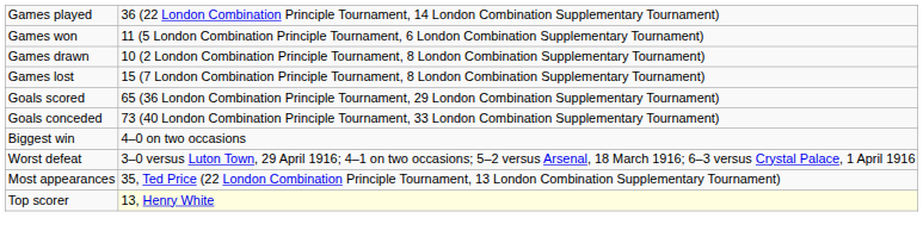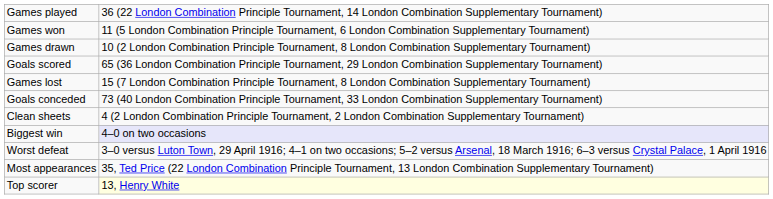 <table class="wikitable">
 <tr>
 <td>Games played</td>
 <td>36 (22 <a href='#'>London Combination</a> Principle Tournament, 14 London Combination Supplementary Tournament)</td>
 </tr>
 <tr>
 <td>Games won</td>
 <td>11 (5 London Combination Principle Tournament, 6 London Combination Supplementary Tournament)</td>
 </tr>
 <tr>
 <td>Games drawn</td>
 <td>10 (2 London Combination Principle Tournament, 8 London Combination Supplementary Tournament)</td>
 </tr>
 <tr>
+<td>Goals scored</td>
+<td>65 (36 London Combination Principle Tournament, 29 London Combination Supplementary Tournament)</td>
+</tr>
+<tr>
 <td>Games lost</td>
 <td>15 (7 London Combination Principle Tournament, 8 London Combination Supplementary Tournament)</td>
-</tr>
-<tr>
-<td>Goals scored</td>
-<td>65 (36 London Combination Principle Tournament, 29 London Combination Supplementary Tournament)</td>
 </tr>
 <tr>
 <td>Goals conceded</td>
 <td>73 (40 London Combination Principle Tournament, 33 London Combination Supplementary Tournament)</td>
 </tr>
 <tr>
+<td>Clean sheets</td>
+<td>4 (2 London Combination Principle Tournament, 2 London Combination Supplementary Tournament)</td>
+</tr>
+<tr>
 <td>Biggest win</td>
-<td>4–0 on two occasions</td>
+<td style="background: lavender;">4–0 on two occasions</td>
 </tr>
 <tr>
 <td>Worst defeat</td>
 <td>3–0 versus <a href='#'>Luton Town</a>, 29 April 1916; 4–1 on two occasions; 5–2 versus <a href='#'>Arsenal</a>, 18 March 1916; 6–3 versus <a href='#'>Crystal Palace</a>, 1 April 1916</td>
 </tr>
 <tr>
 <td>Most appearances</td>
 <td>35, <a href='#'>Ted Price</a> (22 <a href='#'>London Combination</a> Principle Tournament, 13 London Combination Supplementary Tournament)</td>
 </tr>
 <tr>
 <td>Top scorer</td>
 <td style="background: lightyellow;">13, <a href='#'>Henry White</a></td>
 </tr>
 </table>
